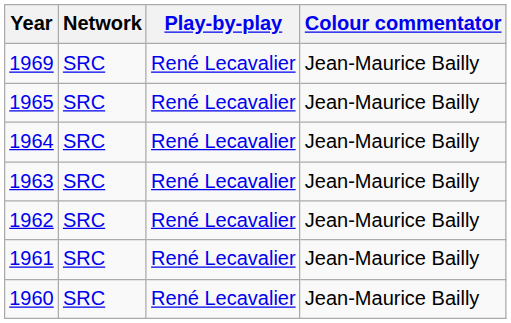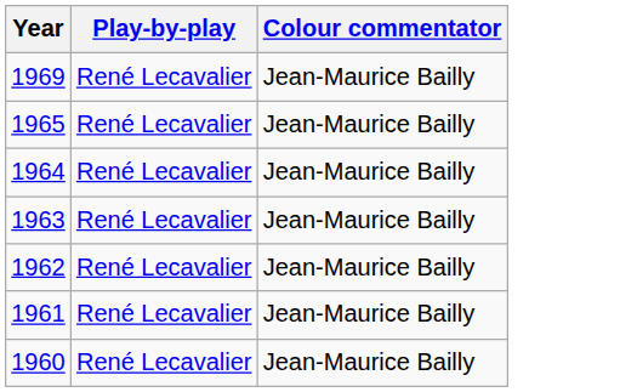 <table class="wikitable sortable" style="font-size:1.00em; line-height:1.5em;">
 <tr>
 <th>Year</th>
-<th>Network</th>
 <th><a href='#'>Play-by-play</a></th>
 <th><a href='#'>Colour commentator</a></th>
 </tr>
 <tr>
 <td><a href='#'>1969</a></td>
-<td><a href='#'>SRC</a></td>
 <td><a href='#'>René Lecavalier</a></td>
 <td>Jean-Maurice Bailly</td>
 </tr>
 <tr>
 <td><a href='#'>1965</a></td>
-<td><a href='#'>SRC</a></td>
 <td><a href='#'>René Lecavalier</a></td>
 <td>Jean-Maurice Bailly</td>
 </tr>
 <tr>
 <td><a href='#'>1964</a></td>
-<td><a href='#'>SRC</a></td>
 <td><a href='#'>René Lecavalier</a></td>
 <td>Jean-Maurice Bailly</td>
 </tr>
 <tr>
 <td><a href='#'>1963</a></td>
-<td><a href='#'>SRC</a></td>
 <td><a href='#'>René Lecavalier</a></td>
 <td>Jean-Maurice Bailly</td>
 </tr>
 <tr>
 <td><a href='#'>1962</a></td>
-<td><a href='#'>SRC</a></td>
 <td><a href='#'>René Lecavalier</a></td>
 <td>Jean-Maurice Bailly</td>
 </tr>
 <tr>
 <td><a href='#'>1961</a></td>
-<td><a href='#'>SRC</a></td>
 <td><a href='#'>René Lecavalier</a></td>
 <td>Jean-Maurice Bailly</td>
 </tr>
 <tr>
 <td><a href='#'>1960</a></td>
-<td><a href='#'>SRC</a></td>
 <td><a href='#'>René Lecavalier</a></td>
 <td>Jean-Maurice Bailly</td>
 </tr>
 </table>
